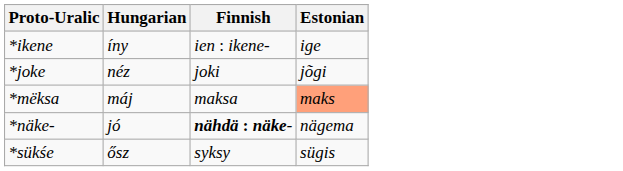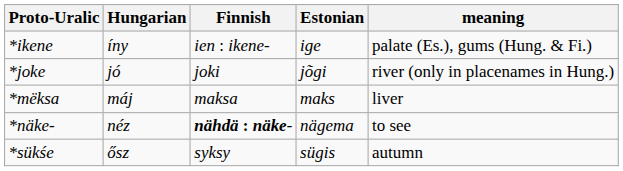 <table class="wikitable">
 <tr>
 <th>Proto-Uralic</th>
 <th>Hungarian</th>
 <th>Finnish</th>
 <th>Estonian</th>
+<th>meaning</th>
 </tr>
 <tr>
 <td><em>*ikene</em></td>
 <td><em>íny</em></td>
 <td><em>ien</em> : <em>ikene-</em></td>
 <td><em>ige</em></td>
+<td>palate (Es.), gums (Hung. & Fi.)</td>
 </tr>
 <tr>
 <td><em>*joke</em></td>
-<td><em>néz</em></td>
+<td><em>jó</em></td>
 <td><em>joki</em></td>
 <td><em>jõgi</em></td>
+<td>river (only in placenames in Hung.)</td>
 </tr>
 <tr>
 <td><em>*mëksa</em></td>
 <td><em>máj</em></td>
 <td><em>maksa</em></td>
-<td style="background: lightsalmon;"><em>maks</em></td>
+<td><em>maks</em></td>
+<td>liver</td>
 </tr>
 <tr>
 <td><em>*näke-</em></td>
-<td><em>jó</em></td>
+<td><em>néz</em></td>
 <td><strong><em>nähdä</em> : <em>näke-</em></strong></td>
 <td><em>nägema</em></td>
+<td>to see</td>
 </tr>
 <tr>
 <td><em>*sükśe</em></td>
 <td><em>ősz</em></td>
 <td><em>syksy</em></td>
 <td><em>sügis</em></td>
+<td>autumn</td>
 </tr>
 </table>
